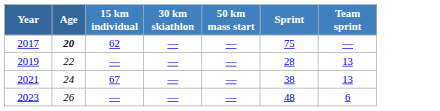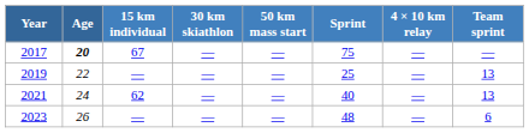 <table class="wikitable" style="font-size:95%; text-align:center; border:grey solid 1px; border-collapse:collapse; background:#ffffff;">
 <tr>
 <th style="background-color:#369; color:white; width:60px;"> Year </th>
 <th style="background-color:#369; color:white; width:40px;"> Age </th>
 <th style="background-color:#4180be; color:white; width:75px;"> 15 km <br> individual </th>
 <th style="background-color:#4180be; color:white; width:75px;"> 30 km <br> skiathlon </th>
 <th style="background-color:#4180be; color:white; width:75px;"> 50 km <br> mass start </th>
 <th style="background-color:#4180be; color:white; width:75px;"> Sprint </th>
+<th style="background-color:#4180be; color:white; width:75px;"> 4 × 10 km <br> relay </th>
 <th style="background-color:#4180be; color:white; width:75px;"> Team <br> sprint </th>
 </tr>
 <tr>
 <td><a href='#'>2017</a></td>
 <td><strong><em>20</em></strong></td>
-<td><a href='#'>62</a></td>
+<td><a href='#'>67</a></td>
 <td><a href='#'>—</a></td>
 <td><a href='#'>—</a></td>
 <td><a href='#'>75</a></td>
+<td><a href='#'>—</a></td>
 <td><a href='#'>—</a></td>
 </tr>
 <tr>
 <td><a href='#'>2019</a></td>
 <td><em>22</em></td>
 <td><a href='#'>—</a></td>
 <td><a href='#'>—</a></td>
 <td><a href='#'>—</a></td>
-<td><a href='#'>28</a></td>
+<td><a href='#'>25</a></td>
+<td><a href='#'>—</a></td>
 <td><a href='#'>13</a></td>
 </tr>
 <tr>
 <td><a href='#'>2021</a></td>
 <td><em>24</em></td>
-<td><a href='#'>67</a></td>
+<td><a href='#'>62</a></td>
 <td><a href='#'>—</a></td>
 <td><a href='#'>—</a></td>
-<td><a href='#'>38</a></td>
+<td><a href='#'>40</a></td>
+<td><a href='#'>—</a></td>
 <td><a href='#'>13</a></td>
 </tr>
 <tr>
 <td><a href='#'>2023</a></td>
 <td><em>26</em></td>
 <td><a href='#'>—</a></td>
 <td><a href='#'>—</a></td>
 <td><a href='#'>—</a></td>
 <td><a href='#'>48</a></td>
+<td><a href='#'>—</a></td>
 <td><a href='#'>6</a></td>
 </tr>
 </table>
